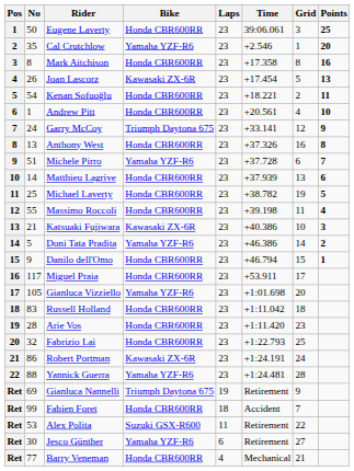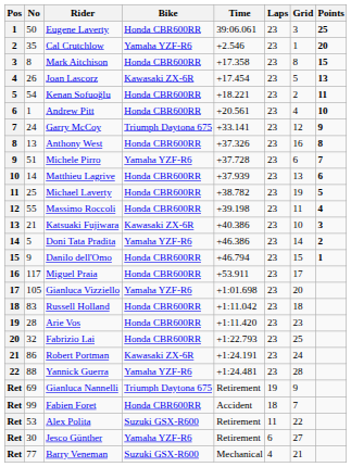 <table class="wikitable" style="font-size: 95%;">
 <tr>
 <th>Pos</th>
 <th>No</th>
 <th>Rider</th>
 <th>Bike</th>
+<th>Time</th>
 <th>Laps</th>
-<th>Time</th>
 <th>Grid</th>
 <th>Points</th>
 </tr>
 <tr>
 <th>1</th>
 <td>50</td>
 <td> <a href='#'>Eugene Laverty</a></td>
 <td><a href='#'>Honda CBR600RR</a></td>
+<td>39:06.061</td>
 <td>23</td>
-<td>39:06.061</td>
 <td>3</td>
 <td><strong>25</strong></td>
 </tr>
 <tr>
 <th>2</th>
 <td>35</td>
 <td> <a href='#'>Cal Crutchlow</a></td>
 <td><a href='#'>Yamaha YZF-R6</a></td>
+<td>+2.546</td>
 <td>23</td>
-<td>+2.546</td>
 <td>1</td>
 <td><strong>20</strong></td>
 </tr>
 <tr>
 <th>3</th>
 <td>8</td>
 <td> <a href='#'>Mark Aitchison</a></td>
 <td><a href='#'>Honda CBR600RR</a></td>
+<td>+17.358</td>
 <td>23</td>
-<td>+17.358</td>
 <td>8</td>
-<td><strong>16</strong></td>
+<td><strong>15</strong></td>
 </tr>
 <tr>
 <th>4</th>
 <td>26</td>
 <td> <a href='#'>Joan Lascorz</a></td>
 <td><a href='#'>Kawasaki ZX-6R</a></td>
+<td>+17.454</td>
 <td>23</td>
-<td>+17.454</td>
 <td>5</td>
 <td><strong>13</strong></td>
 </tr>
 <tr>
 <th>5</th>
 <td>54</td>
 <td> <a href='#'>Kenan Sofuoğlu</a></td>
 <td><a href='#'>Honda CBR600RR</a></td>
+<td>+18.221</td>
 <td>23</td>
-<td>+18.221</td>
 <td>2</td>
 <td><strong>11</strong></td>
 </tr>
 <tr>
 <th>6</th>
 <td>1</td>
 <td> <a href='#'>Andrew Pitt</a></td>
 <td><a href='#'>Honda CBR600RR</a></td>
+<td>+20.561</td>
 <td>23</td>
-<td>+20.561</td>
 <td>4</td>
 <td><strong>10</strong></td>
 </tr>
 <tr>
 <th>7</th>
 <td>24</td>
 <td> <a href='#'>Garry McCoy</a></td>
 <td><a href='#'>Triumph Daytona 675</a></td>
+<td>+33.141</td>
 <td>23</td>
-<td>+33.141</td>
 <td>12</td>
 <td><strong>9</strong></td>
 </tr>
 <tr>
 <th>8</th>
 <td>13</td>
 <td> <a href='#'>Anthony West</a></td>
 <td><a href='#'>Honda CBR600RR</a></td>
+<td>+37.326</td>
 <td>23</td>
-<td>+37.326</td>
 <td>16</td>
 <td><strong>8</strong></td>
 </tr>
 <tr>
 <th>9</th>
 <td>51</td>
 <td> <a href='#'>Michele Pirro</a></td>
 <td><a href='#'>Yamaha YZF-R6</a></td>
+<td>+37.728</td>
 <td>23</td>
-<td>+37.728</td>
 <td>6</td>
 <td><strong>7</strong></td>
 </tr>
 <tr>
 <th>10</th>
 <td>14</td>
 <td> <a href='#'>Matthieu Lagrive</a></td>
 <td><a href='#'>Honda CBR600RR</a></td>
+<td>+37.939</td>
 <td>23</td>
-<td>+37.939</td>
 <td>13</td>
 <td><strong>6</strong></td>
 </tr>
 <tr>
 <th>11</th>
 <td>25</td>
 <td> <a href='#'>Michael Laverty</a></td>
 <td><a href='#'>Honda CBR600RR</a></td>
+<td>+38.782</td>
 <td>23</td>
-<td>+38.782</td>
 <td>19</td>
 <td><strong>5</strong></td>
 </tr>
 <tr>
 <th>12</th>
 <td>55</td>
 <td> <a href='#'>Massimo Roccoli</a></td>
 <td><a href='#'>Honda CBR600RR</a></td>
+<td>+39.198</td>
 <td>23</td>
-<td>+39.198</td>
 <td>11</td>
 <td><strong>4</strong></td>
 </tr>
 <tr>
 <th>13</th>
 <td>21</td>
 <td> <a href='#'>Katsuaki Fujiwara</a></td>
 <td><a href='#'>Kawasaki ZX-6R</a></td>
+<td>+40.386</td>
 <td>23</td>
-<td>+40.386</td>
 <td>10</td>
 <td><strong>3</strong></td>
 </tr>
 <tr>
 <th>14</th>
 <td>5</td>
 <td> <a href='#'>Doni Tata Pradita</a></td>
 <td><a href='#'>Yamaha YZF-R6</a></td>
+<td>+46.386</td>
 <td>23</td>
-<td>+46.386</td>
 <td>14</td>
 <td><strong>2</strong></td>
 </tr>
 <tr>
 <th>15</th>
 <td>9</td>
 <td> <a href='#'>Danilo dell'Omo</a></td>
 <td><a href='#'>Honda CBR600RR</a></td>
+<td>+46.794</td>
 <td>23</td>
-<td>+46.794</td>
 <td>15</td>
 <td><strong>1</strong></td>
 </tr>
 <tr>
 <th>16</th>
 <td>117</td>
 <td> <a href='#'>Miguel Praia</a></td>
 <td><a href='#'>Honda CBR600RR</a></td>
+<td>+53.911</td>
 <td>23</td>
-<td>+53.911</td>
 <td>17</td>
 <td></td>
 </tr>
 <tr>
 <th>17</th>
 <td>105</td>
 <td> <a href='#'>Gianluca Vizziello</a></td>
 <td><a href='#'>Yamaha YZF-R6</a></td>
+<td>+1:01.698</td>
 <td>23</td>
-<td>+1:01.698</td>
 <td>20</td>
 <td></td>
 </tr>
 <tr>
 <th>18</th>
 <td>83</td>
 <td> <a href='#'>Russell Holland</a></td>
 <td><a href='#'>Honda CBR600RR</a></td>
+<td>+1:11.042</td>
 <td>23</td>
-<td>+1:11.042</td>
 <td>18</td>
 <td></td>
 </tr>
 <tr>
 <th>19</th>
 <td>28</td>
 <td> <a href='#'>Arie Vos</a></td>
 <td><a href='#'>Honda CBR600RR</a></td>
+<td>+1:11.420</td>
 <td>23</td>
-<td>+1:11.420</td>
 <td>23</td>
 <td></td>
 </tr>
 <tr>
 <th>20</th>
 <td>32</td>
 <td> <a href='#'>Fabrizio Lai</a></td>
 <td><a href='#'>Honda CBR600RR</a></td>
+<td>+1:22.793</td>
 <td>23</td>
-<td>+1:22.793</td>
 <td>25</td>
 <td></td>
 </tr>
 <tr>
 <th>21</th>
 <td>86</td>
 <td> <a href='#'>Robert Portman</a></td>
 <td><a href='#'>Kawasaki ZX-6R</a></td>
+<td>+1:24.191</td>
 <td>23</td>
-<td>+1:24.191</td>
 <td>24</td>
 <td></td>
 </tr>
 <tr>
 <th>22</th>
 <td>88</td>
 <td> <a href='#'>Yannick Guerra</a></td>
 <td><a href='#'>Yamaha YZF-R6</a></td>
+<td>+1:24.481</td>
 <td>23</td>
-<td>+1:24.481</td>
 <td>28</td>
 <td></td>
 </tr>
 <tr>
 <th>Ret</th>
 <td>69</td>
 <td> <a href='#'>Gianluca Nannelli</a></td>
 <td><a href='#'>Triumph Daytona 675</a></td>
+<td>Retirement</td>
 <td>19</td>
-<td>Retirement</td>
 <td>9</td>
 <td></td>
 </tr>
 <tr>
 <th>Ret</th>
 <td>99</td>
 <td> <a href='#'>Fabien Foret</a></td>
 <td><a href='#'>Honda CBR600RR</a></td>
+<td>Accident</td>
 <td>18</td>
-<td>Accident</td>
 <td>7</td>
 <td></td>
 </tr>
 <tr>
 <th>Ret</th>
 <td>53</td>
 <td> <a href='#'>Alex Polita</a></td>
 <td><a href='#'>Suzuki GSX-R600</a></td>
+<td>Retirement</td>
 <td>11</td>
-<td>Retirement</td>
 <td>22</td>
 <td></td>
 </tr>
 <tr>
 <th>Ret</th>
 <td>30</td>
 <td> <a href='#'>Jesco Günther</a></td>
 <td><a href='#'>Yamaha YZF-R6</a></td>
+<td>Retirement</td>
 <td>6</td>
-<td>Retirement</td>
 <td>27</td>
 <td></td>
 </tr>
 <tr>
 <th>Ret</th>
 <td>77</td>
 <td> <a href='#'>Barry Veneman</a></td>
-<td><a href='#'>Honda CBR600RR</a></td>
+<td><a href='#'>Suzuki GSX-R600</a></td>
+<td>Mechanical</td>
 <td>4</td>
-<td>Mechanical</td>
 <td>21</td>
 <td></td>
 </tr>
 </table>
